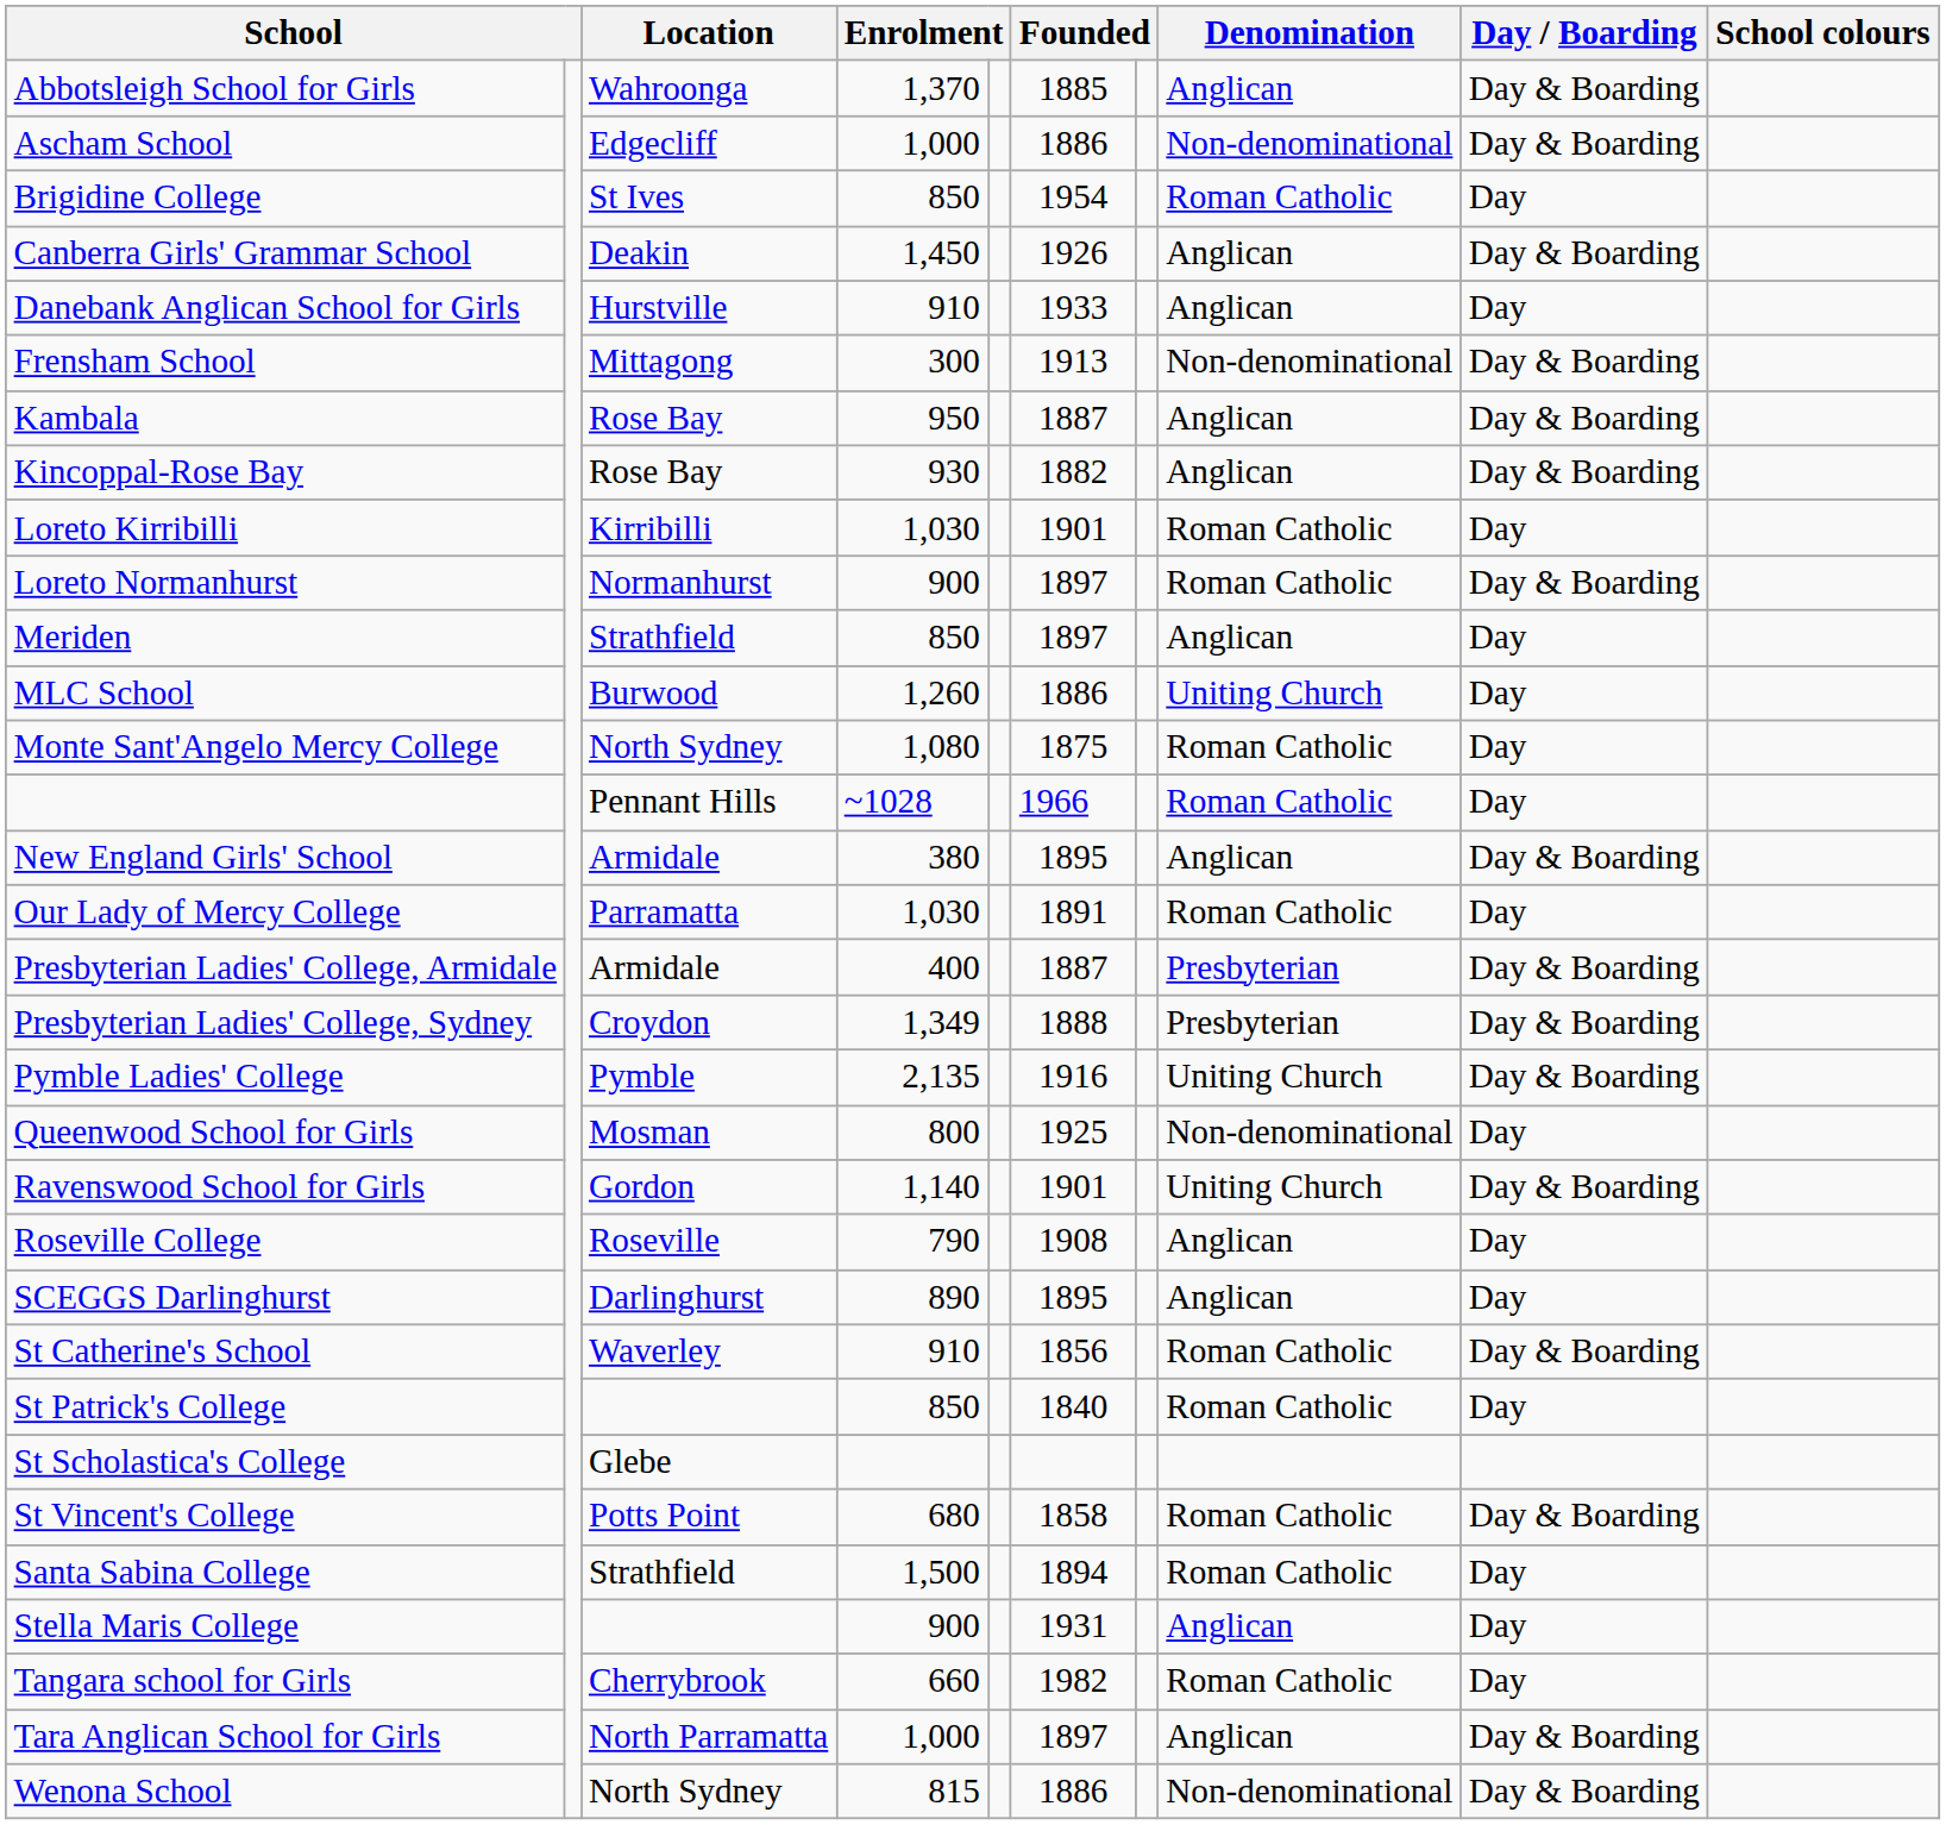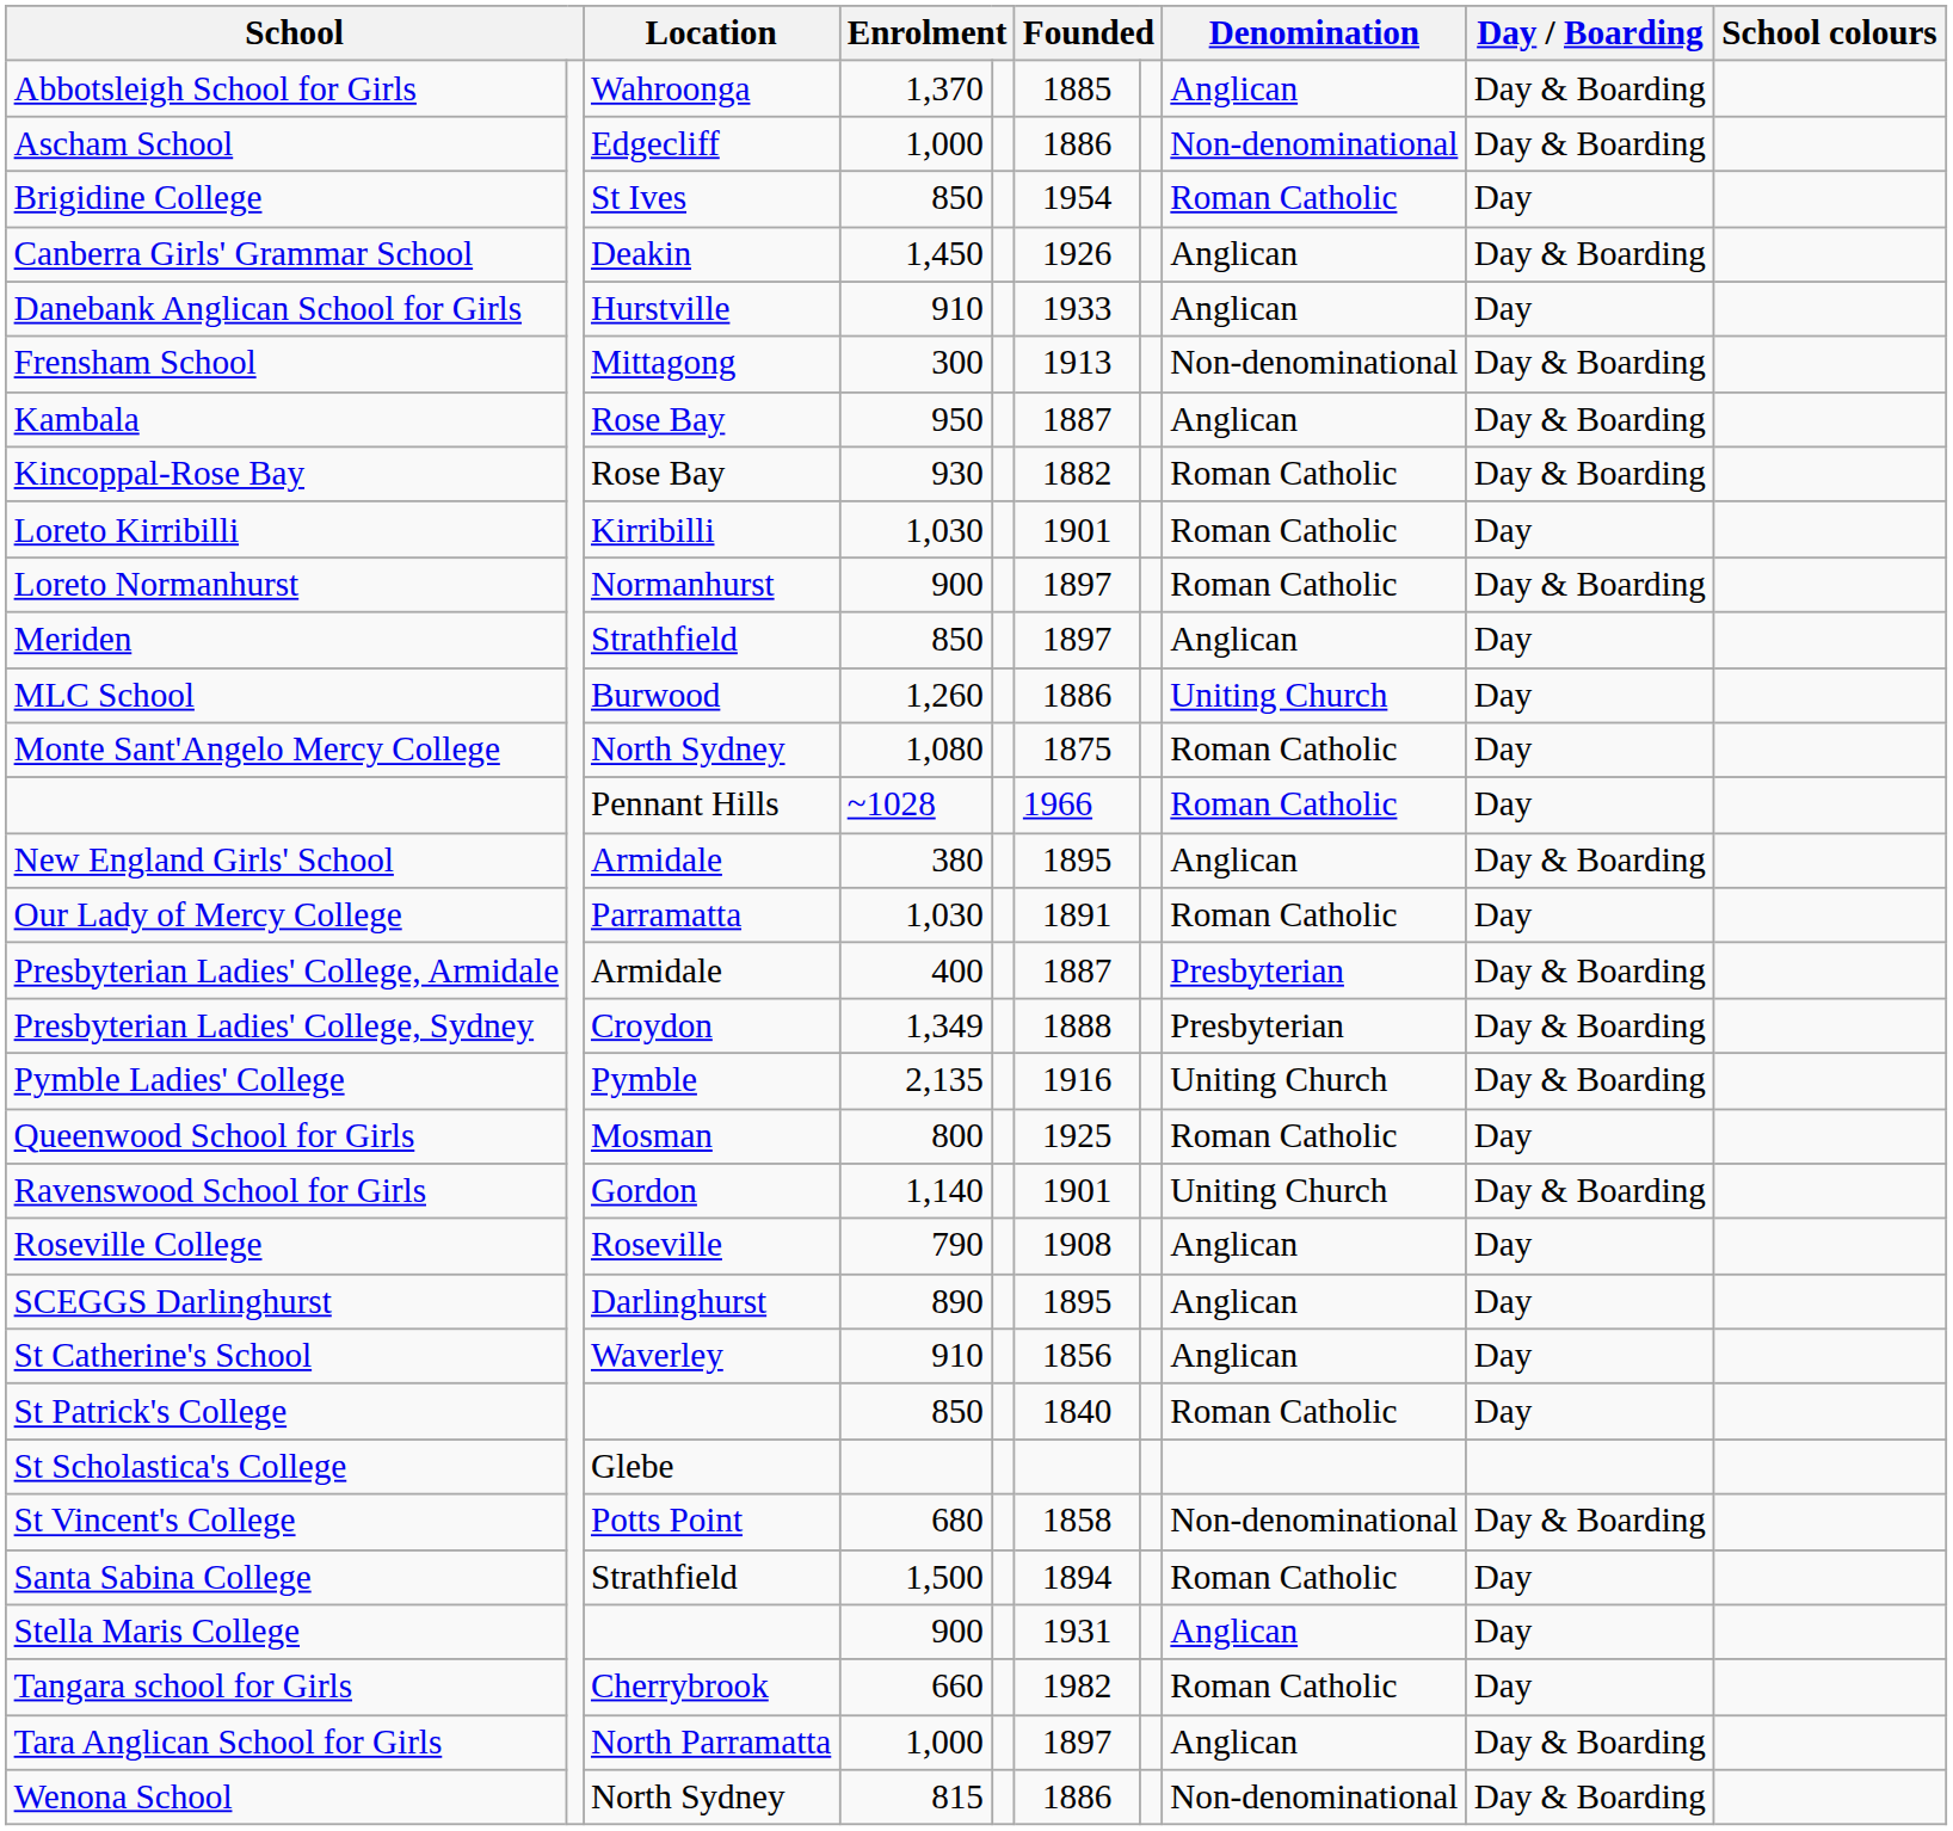 <table class="wikitable sortable">
 <tr>
 <th colspan=2>School</th>
 <th>Location</th>
 <th colspan=2>Enrolment</th>
 <th colspan=2>Founded</th>
 <th><a href='#'>Denomination</a></th>
 <th><a href='#'>Day</a> / <a href='#'>Boarding</a></th>
 <th>School colours</th>
 </tr>
 <tr>
 <td><a href='#'>Abbotsleigh School for Girls</a></td>
 <td rowspan="32"></td>
 <td><a href='#'>Wahroonga</a></td>
 <td align=right>1,370</td>
 <td></td>
 <td align=center>1885</td>
 <td></td>
 <td><a href='#'>Anglican</a></td>
 <td>Day & Boarding</td>
 <td></td>
 </tr>
 <tr>
 <td><a href='#'>Ascham School</a></td>
 <td><a href='#'>Edgecliff</a></td>
 <td align=right>1,000</td>
 <td></td>
 <td align=center>1886</td>
 <td></td>
 <td><a href='#'>Non-denominational</a></td>
 <td>Day & Boarding</td>
 <td></td>
 </tr>
 <tr>
 <td><a href='#'>Brigidine College</a></td>
 <td><a href='#'>St Ives</a></td>
 <td align=right>850</td>
 <td></td>
 <td align=center>1954</td>
 <td></td>
 <td><a href='#'>Roman Catholic</a></td>
 <td>Day</td>
 <td></td>
 </tr>
 <tr>
 <td><a href='#'>Canberra Girls' Grammar School</a></td>
 <td><a href='#'>Deakin</a></td>
 <td align=right>1,450</td>
 <td></td>
 <td align=center>1926</td>
 <td></td>
 <td>Anglican</td>
 <td>Day & Boarding</td>
 <td></td>
 </tr>
 <tr>
 <td><a href='#'>Danebank Anglican School for Girls</a></td>
 <td><a href='#'>Hurstville</a></td>
 <td align=right>910</td>
 <td></td>
 <td align=center>1933</td>
 <td></td>
 <td>Anglican</td>
 <td>Day</td>
 <td></td>
 </tr>
 <tr>
 <td><a href='#'>Frensham School</a></td>
 <td><a href='#'>Mittagong</a></td>
 <td align=right>300</td>
 <td></td>
 <td align=center>1913</td>
 <td></td>
 <td>Non-denominational</td>
 <td>Day & Boarding</td>
 <td></td>
 </tr>
 <tr>
 <td><a href='#'>Kambala</a></td>
 <td><a href='#'>Rose Bay</a></td>
 <td align=right>950</td>
 <td></td>
 <td align=center>1887</td>
 <td></td>
 <td>Anglican</td>
 <td>Day & Boarding</td>
 <td></td>
 </tr>
 <tr>
 <td><a href='#'>Kincoppal-Rose Bay</a></td>
 <td>Rose Bay</td>
 <td align=right>930</td>
 <td></td>
 <td align=center>1882</td>
 <td></td>
-<td>Anglican</td>
+<td>Roman Catholic</td>
 <td>Day & Boarding</td>
 <td></td>
 </tr>
 <tr>
 <td><a href='#'>Loreto Kirribilli</a></td>
 <td><a href='#'>Kirribilli</a></td>
 <td align=right>1,030</td>
 <td></td>
 <td align=center>1901</td>
 <td></td>
 <td>Roman Catholic</td>
 <td>Day</td>
 <td></td>
 </tr>
 <tr>
 <td><a href='#'>Loreto Normanhurst</a></td>
 <td><a href='#'>Normanhurst</a></td>
 <td align=right>900</td>
 <td></td>
 <td align=center>1897</td>
 <td></td>
 <td>Roman Catholic</td>
 <td>Day & Boarding</td>
 <td></td>
 </tr>
 <tr>
 <td><a href='#'>Meriden</a></td>
 <td><a href='#'>Strathfield</a></td>
 <td align=right>850</td>
 <td></td>
 <td align=center>1897</td>
 <td></td>
 <td>Anglican</td>
 <td>Day</td>
 <td></td>
 </tr>
 <tr>
 <td><a href='#'>MLC School</a></td>
 <td><a href='#'>Burwood</a></td>
 <td align=right>1,260</td>
 <td></td>
 <td align=center>1886</td>
 <td></td>
 <td><a href='#'>Uniting Church</a></td>
 <td>Day</td>
 <td></td>
 </tr>
 <tr>
 <td><a href='#'>Monte Sant'Angelo Mercy College</a></td>
 <td><a href='#'>North Sydney</a></td>
 <td align=right>1,080</td>
 <td></td>
 <td align=center>1875</td>
 <td></td>
 <td>Roman Catholic</td>
 <td>Day</td>
 <td></td>
 </tr>
 <tr>
 <td></td>
 <td>Pennant Hills</td>
 <td><a href='#'>~1028</a></td>
 <td></td>
 <td><a href='#'>1966</a></td>
 <td></td>
 <td><a href='#'>Roman Catholic</a></td>
 <td>Day</td>
 <td></td>
 </tr>
 <tr>
 <td><a href='#'>New England Girls' School</a></td>
 <td><a href='#'>Armidale</a></td>
 <td align=right>380</td>
 <td></td>
 <td align=center>1895</td>
 <td></td>
 <td>Anglican</td>
 <td>Day & Boarding</td>
 <td></td>
 </tr>
 <tr>
 <td><a href='#'>Our Lady of Mercy College</a></td>
 <td><a href='#'>Parramatta</a></td>
 <td align=right>1,030</td>
 <td></td>
 <td align=center>1891</td>
 <td></td>
 <td>Roman Catholic</td>
 <td>Day</td>
 <td></td>
 </tr>
 <tr>
 <td><a href='#'>Presbyterian Ladies' College, Armidale</a></td>
 <td>Armidale</td>
 <td align=right>400</td>
 <td></td>
 <td align=center>1887</td>
 <td></td>
 <td><a href='#'>Presbyterian</a></td>
 <td>Day & Boarding</td>
 <td></td>
 </tr>
 <tr>
 <td><a href='#'>Presbyterian Ladies' College, Sydney</a></td>
 <td><a href='#'>Croydon</a></td>
 <td align=right>1,349</td>
 <td></td>
 <td align=center>1888</td>
 <td></td>
 <td>Presbyterian</td>
 <td>Day & Boarding</td>
 <td></td>
 </tr>
 <tr>
 <td><a href='#'>Pymble Ladies' College</a></td>
 <td><a href='#'>Pymble</a></td>
 <td align=right>2,135</td>
 <td></td>
 <td align=center>1916</td>
 <td></td>
 <td>Uniting Church</td>
 <td>Day & Boarding</td>
 <td></td>
 </tr>
 <tr>
 <td><a href='#'>Queenwood School for Girls</a></td>
 <td><a href='#'>Mosman</a></td>
 <td align=right>800</td>
 <td></td>
 <td align=center>1925</td>
 <td></td>
-<td>Non-denominational</td>
+<td>Roman Catholic</td>
 <td>Day</td>
 <td></td>
 </tr>
 <tr>
 <td><a href='#'>Ravenswood School for Girls</a></td>
 <td><a href='#'>Gordon</a></td>
 <td align=right>1,140</td>
 <td></td>
 <td align=center>1901</td>
 <td></td>
 <td>Uniting Church</td>
 <td>Day & Boarding</td>
 <td></td>
 </tr>
 <tr>
 <td><a href='#'>Roseville College</a></td>
 <td><a href='#'>Roseville</a></td>
 <td align=right>790</td>
 <td></td>
 <td align=center>1908</td>
 <td></td>
 <td>Anglican</td>
 <td>Day</td>
 <td></td>
 </tr>
 <tr>
 <td><a href='#'>SCEGGS Darlinghurst</a></td>
 <td><a href='#'>Darlinghurst</a></td>
 <td align=right>890</td>
 <td></td>
 <td align=center>1895</td>
 <td></td>
 <td>Anglican</td>
 <td>Day</td>
 <td></td>
 </tr>
 <tr>
 <td><a href='#'>St Catherine's School</a></td>
 <td><a href='#'>Waverley</a></td>
 <td align=right>910</td>
 <td></td>
 <td align=center>1856</td>
 <td></td>
-<td>Roman Catholic</td>
-<td>Day & Boarding</td>
+<td>Anglican</td>
+<td>Day</td>
 <td></td>
 </tr>
 <tr>
 <td><a href='#'>St Patrick's College</a></td>
 <td></td>
 <td align=right>850</td>
 <td></td>
 <td align=center>1840</td>
 <td></td>
 <td>Roman Catholic</td>
 <td>Day</td>
 <td></td>
 </tr>
 <tr>
 <td><a href='#'>St Scholastica's College</a></td>
 <td>Glebe</td>
 <td></td>
 <td></td>
 <td></td>
 <td></td>
 <td></td>
 <td></td>
 <td></td>
 </tr>
 <tr>
 <td><a href='#'>St Vincent's College</a></td>
 <td><a href='#'>Potts Point</a></td>
 <td align=right>680</td>
 <td></td>
 <td align=center>1858</td>
 <td></td>
-<td>Roman Catholic</td>
+<td>Non-denominational</td>
 <td>Day & Boarding</td>
 <td></td>
 </tr>
 <tr>
 <td><a href='#'>Santa Sabina College</a></td>
 <td>Strathfield</td>
 <td align=right>1,500</td>
 <td></td>
 <td align=center>1894</td>
 <td></td>
 <td>Roman Catholic</td>
 <td>Day</td>
 <td></td>
 </tr>
 <tr>
 <td><a href='#'>Stella Maris College</a></td>
 <td></td>
 <td align=right>900</td>
 <td></td>
 <td align=center>1931</td>
 <td></td>
 <td><a href='#'>Anglican</a></td>
 <td>Day</td>
 <td></td>
 </tr>
 <tr>
 <td><a href='#'>Tangara school for Girls</a></td>
 <td><a href='#'>Cherrybrook</a></td>
 <td align=right>660</td>
 <td></td>
 <td align=center>1982</td>
 <td></td>
 <td>Roman Catholic</td>
 <td>Day</td>
 <td></td>
 </tr>
 <tr>
 <td><a href='#'>Tara Anglican School for Girls</a></td>
 <td><a href='#'>North Parramatta</a></td>
 <td align=right>1,000</td>
 <td></td>
 <td align=center>1897</td>
 <td></td>
 <td>Anglican</td>
 <td>Day & Boarding</td>
 <td></td>
 </tr>
 <tr>
 <td><a href='#'>Wenona School</a></td>
 <td>North Sydney</td>
 <td align=right>815</td>
 <td></td>
 <td align=center>1886</td>
 <td></td>
 <td>Non-denominational</td>
 <td>Day & Boarding</td>
 <td></td>
 </tr>
 </table>
